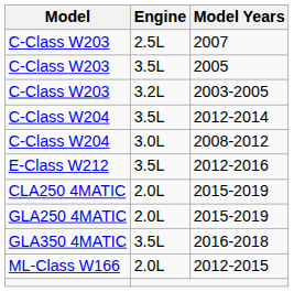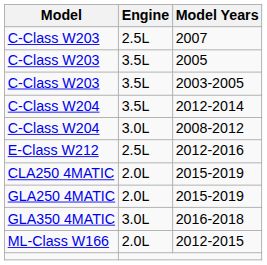 <table class="wikitable">
 <tr>
 <th>Model</th>
 <th>Engine</th>
 <th>Model Years</th>
 </tr>
 <tr>
 <td><a href='#'>C-Class W203</a></td>
 <td>2.5L</td>
 <td>2007</td>
 </tr>
 <tr>
 <td><a href='#'>C-Class W203</a></td>
 <td>3.5L</td>
 <td>2005</td>
 </tr>
 <tr>
 <td><a href='#'>C-Class W203</a></td>
-<td>3.2L</td>
+<td>3.5L</td>
 <td>2003-2005</td>
 </tr>
 <tr>
 <td><a href='#'>C-Class W204</a></td>
 <td>3.5L</td>
 <td>2012-2014</td>
 </tr>
 <tr>
 <td><a href='#'>C-Class W204</a></td>
 <td>3.0L</td>
 <td>2008-2012</td>
 </tr>
 <tr>
 <td><a href='#'>E-Class W212</a></td>
-<td>3.5L</td>
+<td>2.5L</td>
 <td>2012-2016</td>
 </tr>
 <tr>
 <td><a href='#'>CLA250 4MATIC</a></td>
 <td>2.0L</td>
 <td>2015-2019</td>
 </tr>
 <tr>
 <td><a href='#'>GLA250 4MATIC</a></td>
 <td>2.0L</td>
 <td>2015-2019</td>
 </tr>
 <tr>
 <td><a href='#'>GLA350 4MATIC</a></td>
-<td>3.5L</td>
+<td>3.0L</td>
 <td>2016-2018</td>
 </tr>
 <tr>
 <td><a href='#'>ML-Class W166</a></td>
 <td>2.0L</td>
 <td>2012-2015</td>
 </tr>
 <tr>
 <td></td>
 </tr>
 </table>
